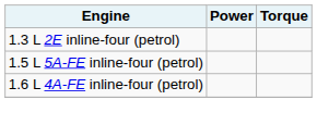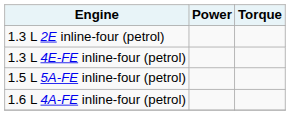 <table class="wikitable" style="float:left; margin-left:1em;">
 <tr>
 <th style="background:#e8f4f8;">Engine</th>
 <th style="background:#e8f4f8;">Power</th>
 <th style="background:#e8f4f8;">Torque</th>
 </tr>
 <tr>
 <td>1.3 L <em><a href='#'>2E</a></em> inline-four (petrol)</td>
 <td></td>
 <td></td>
+</tr>
+<tr>
+<td>1.3 L <em><a href='#'>4E-FE</a></em> inline-four (petrol)<br></td>
+<td></td>
+<td><br></td>
 </tr>
 <tr>
 <td>1.5 L <em><a href='#'>5A-FE</a></em> inline-four (petrol)<br></td>
 <td></td>
 <td><br></td>
 </tr>
 <tr>
 <td>1.6 L <em><a href='#'>4A-FE</a></em> inline-four (petrol)</td>
 <td></td>
 <td></td>
 </tr>
 <tr>
 </tr>
 </table>
